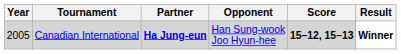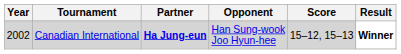 <table class="sortable wikitable" style="font-size: 90%;">
 <tr>
 <th>Year</th>
 <th>Tournament</th>
 <th>Partner</th>
 <th>Opponent</th>
 <th>Score</th>
 <th>Result</th>
 </tr>
 <tr style="background:#D5D5D5">
-<td align="center">2005</td>
+<td align="center">2002</td>
 <td align="left"><a href='#'>Canadian International</a></td>
 <td align="left"><strong> <a href='#'>Ha Jung-eun</a></strong></td>
 <td align="left"> <a href='#'>Han Sung-wook</a> <br>  <a href='#'>Joo Hyun-hee</a></td>
-<td align="left"><strong>15–12, 15–13</strong></td>
+<td align="left">15–12, 15–13</td>
 <td style="text-align:left; background:white"> <strong>Winner</strong></td>
 </tr>
 </table>
